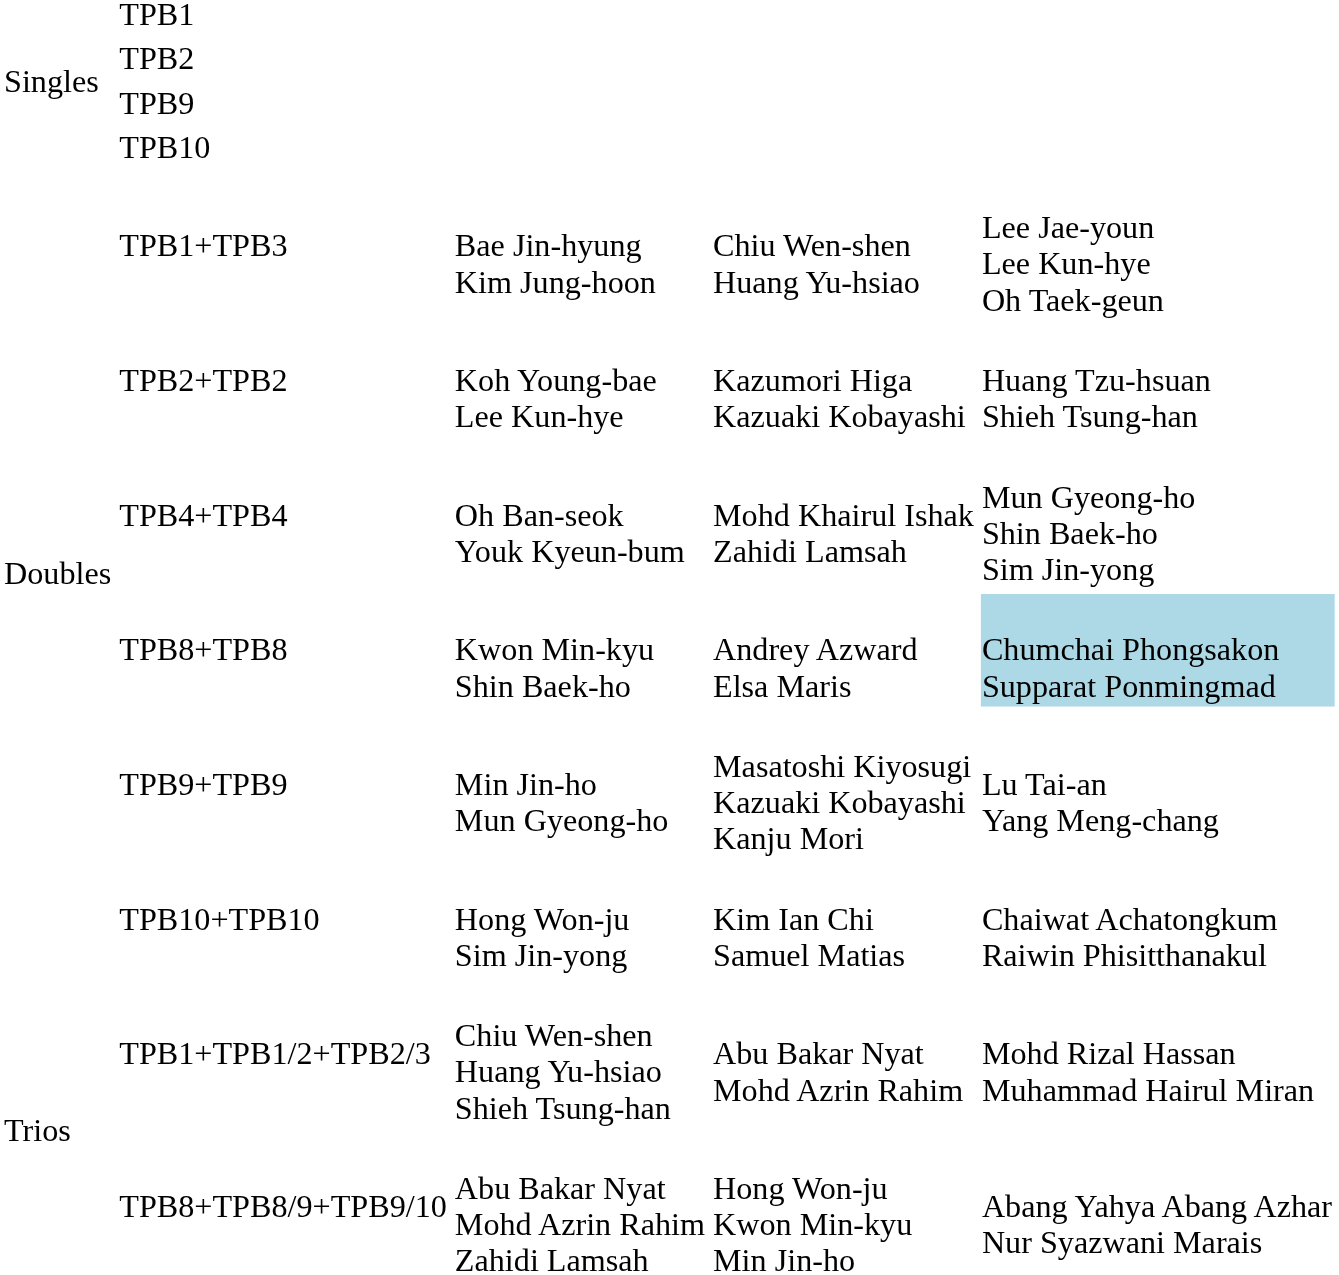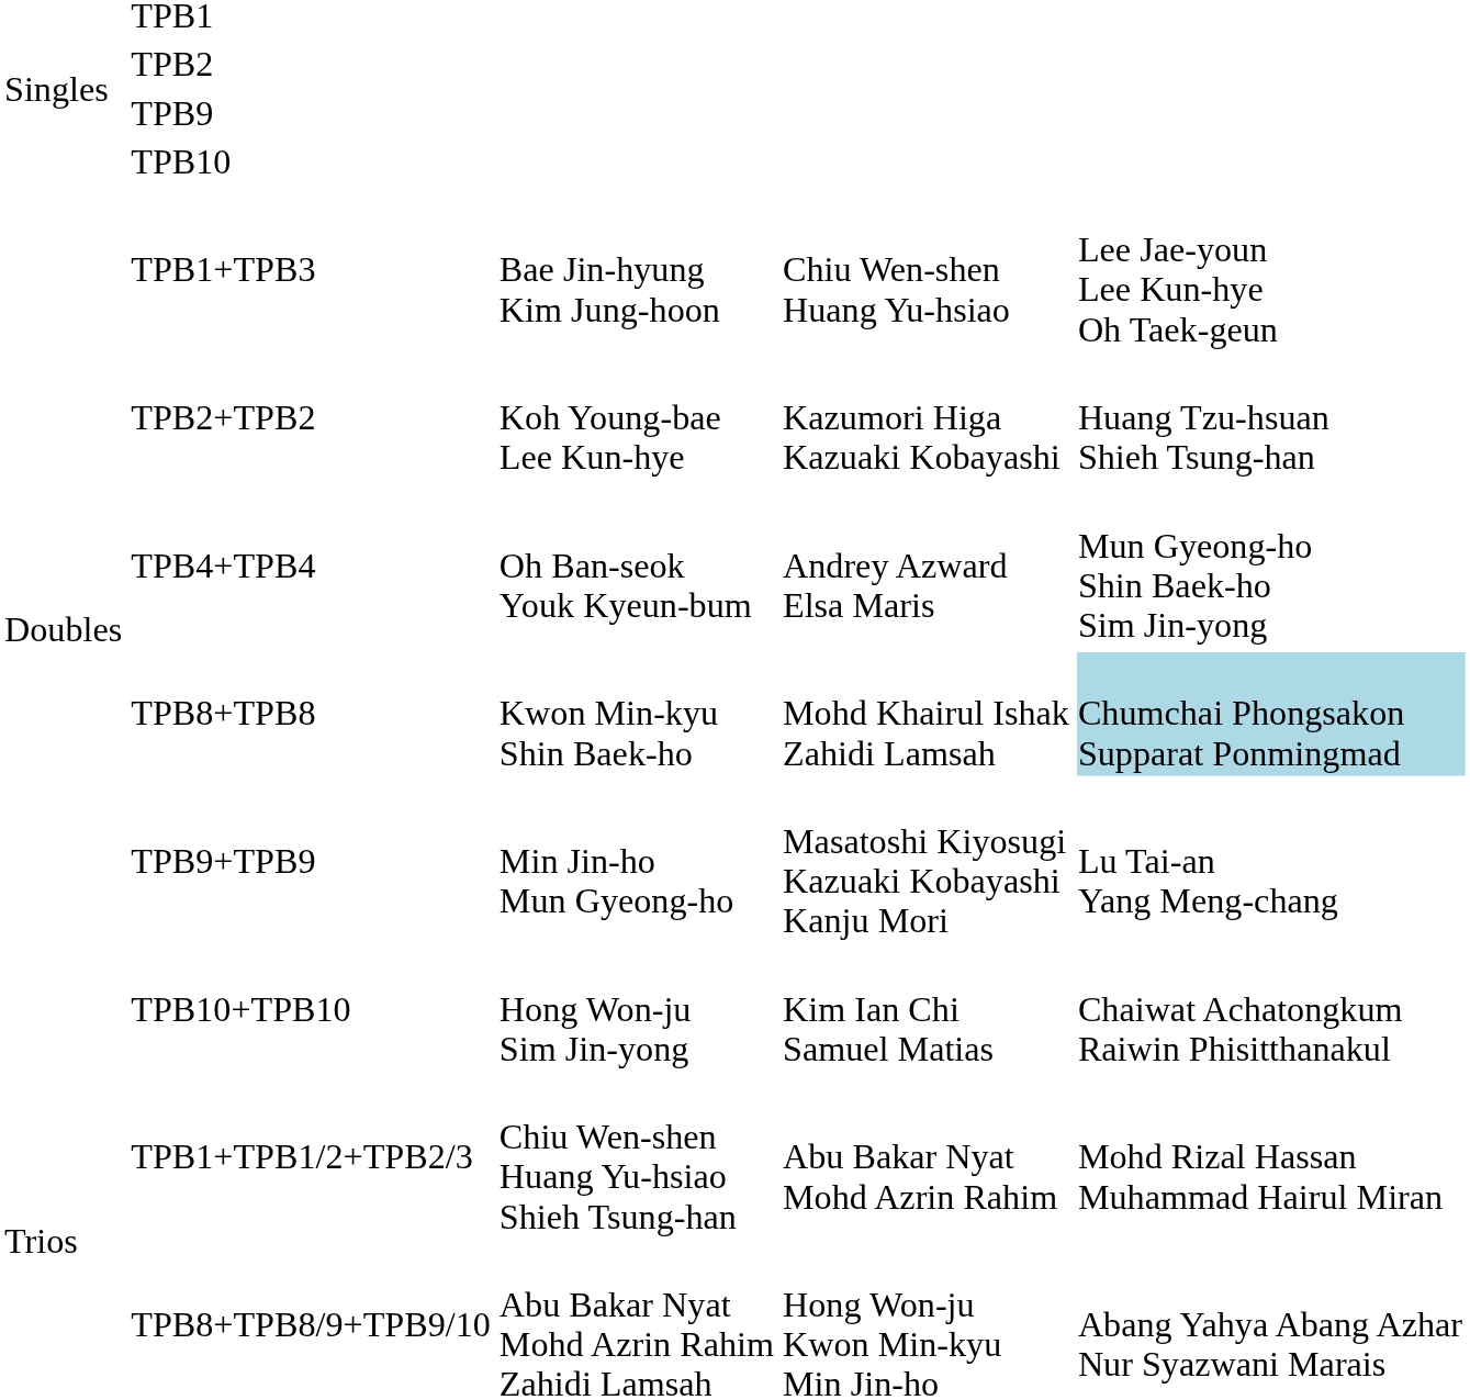 <table>
 <tr>
 <td rowspan=5>Singles</td>
 <td>TPB1</td>
 <td></td>
 <td></td>
 <td></td>
 </tr>
 <tr>
 <td>TPB2</td>
 <td></td>
 <td></td>
 <td></td>
 </tr>
 <tr>
 <td>TPB9</td>
 <td></td>
 <td></td>
 <td></td>
 </tr>
 <tr>
 <td rowspan=2>TPB10</td>
 <td rowspan=2></td>
 <td rowspan=2></td>
 <td></td>
 </tr>
 <tr>
 <td></td>
 </tr>
 <tr>
 <td rowspan=6>Doubles</td>
 <td>TPB1+TPB3</td>
 <td><br>Bae Jin-hyung<br>Kim Jung-hoon</td>
 <td><br>Chiu Wen-shen<br>Huang Yu-hsiao</td>
 <td><br>Lee Jae-youn<br>Lee Kun-hye<br>Oh Taek-geun</td>
 </tr>
 <tr>
 <td>TPB2+TPB2</td>
 <td><br>Koh Young-bae<br>Lee Kun-hye</td>
 <td><br>Kazumori Higa<br>Kazuaki Kobayashi</td>
 <td><br>Huang Tzu-hsuan<br>Shieh Tsung-han</td>
 </tr>
 <tr>
 <td>TPB4+TPB4</td>
 <td><br>Oh Ban-seok<br>Youk Kyeun-bum</td>
-<td><br>Mohd Khairul Ishak<br>Zahidi Lamsah</td>
+<td><br>Andrey Azward<br>Elsa Maris</td>
 <td><br>Mun Gyeong-ho<br>Shin Baek-ho<br>Sim Jin-yong</td>
 </tr>
 <tr>
 <td>TPB8+TPB8</td>
 <td><br>Kwon Min-kyu<br>Shin Baek-ho</td>
-<td><br>Andrey Azward<br>Elsa Maris</td>
+<td><br>Mohd Khairul Ishak<br>Zahidi Lamsah</td>
 <td style="background: lightblue;"><br>Chumchai Phongsakon<br>Supparat Ponmingmad</td>
 </tr>
 <tr>
 <td>TPB9+TPB9</td>
 <td><br>Min Jin-ho<br>Mun Gyeong-ho</td>
 <td><br>Masatoshi Kiyosugi<br>Kazuaki Kobayashi<br>Kanju Mori</td>
 <td><br>Lu Tai-an<br>Yang Meng-chang</td>
 </tr>
 <tr>
 <td>TPB10+TPB10</td>
 <td><br>Hong Won-ju<br>Sim Jin-yong</td>
 <td><br>Kim Ian Chi<br>Samuel Matias</td>
 <td><br>Chaiwat Achatongkum<br>Raiwin Phisitthanakul</td>
 </tr>
 <tr>
 <td rowspan=2>Trios</td>
 <td>TPB1+TPB1/2+TPB2/3</td>
 <td><br>Chiu Wen-shen<br>Huang Yu-hsiao<br>Shieh Tsung-han</td>
 <td><br>Abu Bakar Nyat<br>Mohd Azrin Rahim</td>
 <td><br>Mohd Rizal Hassan<br>Muhammad Hairul Miran</td>
 </tr>
 <tr>
 <td>TPB8+TPB8/9+TPB9/10</td>
 <td><br>Abu Bakar Nyat<br>Mohd Azrin Rahim<br>Zahidi Lamsah</td>
 <td><br>Hong Won-ju<br>Kwon Min-kyu<br>Min Jin-ho</td>
 <td><br>Abang Yahya Abang Azhar<br>Nur Syazwani Marais</td>
 </tr>
 </table>
